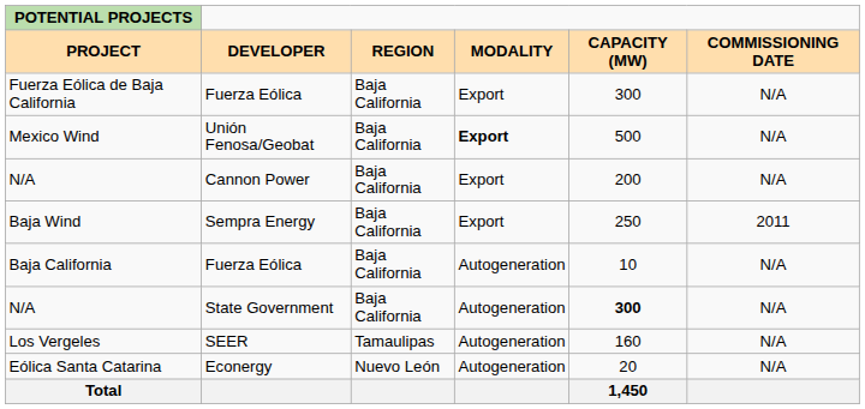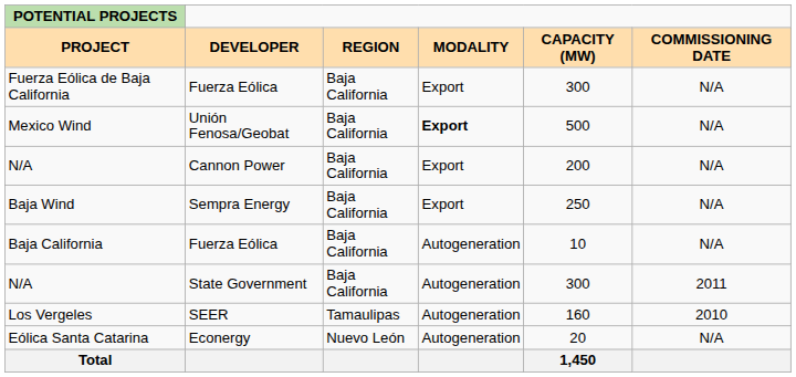 <table class="wikitable">
 <tr>
 <th !  style="text-align:center; background:#bbdead;">POTENTIAL PROJECTS</th>
 </tr>
 <tr>
 <th !  style="text-align:center; background:#ffdead;">PROJECT</th>
 <th !  style="text-align:center; background:#ffdead;">DEVELOPER</th>
 <th !  style="text-align:center; background:#ffdead;">REGION</th>
 <th !  style="text-align:center; background:#ffdead;">MODALITY</th>
 <th !  style="text-align:center; background:#ffdead;">CAPACITY (MW)</th>
 <th !  style="text-align:center; background:#ffdead;">COMMISSIONING DATE</th>
 </tr>
 <tr>
 <td>Fuerza Eólica de Baja California</td>
 <td>Fuerza Eólica</td>
 <td>Baja California</td>
 <td>Export</td>
 <td style="text-align:center;">300</td>
 <td style="text-align:center;">N/A</td>
 </tr>
 <tr>
 <td>Mexico Wind</td>
 <td>Unión Fenosa/Geobat</td>
 <td>Baja California</td>
 <td><strong>Export</strong></td>
 <td style="text-align:center;">500</td>
 <td style="text-align:center;">N/A</td>
 </tr>
 <tr>
 <td>N/A</td>
 <td>Cannon Power</td>
 <td>Baja California</td>
 <td>Export</td>
 <td style="text-align:center;">200</td>
 <td style="text-align:center;">N/A</td>
 </tr>
 <tr>
 <td>Baja Wind</td>
 <td>Sempra Energy</td>
 <td>Baja California</td>
 <td>Export</td>
 <td style="text-align:center;">250</td>
-<td style="text-align:center;">2011</td>
+<td style="text-align:center;">N/A</td>
 </tr>
 <tr>
 <td>Baja California</td>
 <td>Fuerza Eólica</td>
 <td>Baja California</td>
 <td>Autogeneration</td>
 <td style="text-align:center;">10</td>
 <td style="text-align:center;">N/A</td>
 </tr>
 <tr>
 <td>N/A</td>
 <td>State Government</td>
 <td>Baja California</td>
 <td>Autogeneration</td>
-<td style="text-align:center;"><strong>300</strong></td>
-<td style="text-align:center;">N/A</td>
+<td style="text-align:center;">300</td>
+<td style="text-align:center;">2011</td>
 </tr>
 <tr>
 <td>Los Vergeles</td>
 <td>SEER</td>
 <td>Tamaulipas</td>
 <td>Autogeneration</td>
 <td style="text-align:center;">160</td>
-<td style="text-align:center;">N/A</td>
+<td style="text-align:center;">2010</td>
 </tr>
 <tr>
 <td>Eólica Santa Catarina</td>
 <td>Econergy</td>
 <td>Nuevo León</td>
 <td>Autogeneration</td>
 <td style="text-align:center;">20</td>
 <td style="text-align:center;">N/A</td>
 </tr>
 <tr>
 <th>Total</th>
 <th></th>
 <th></th>
 <th></th>
 <th>1,450</th>
 <th></th>
 </tr>
 </table>
